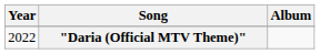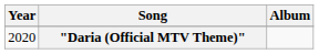 <table class="wikitable plainrowheaders" style="text-align:center;">
 <tr>
 <th>Year</th>
 <th style="width:16em;">Song</th>
 <th>Album</th>
 </tr>
 <tr style="font-size:smaller;">
 </tr>
 <tr>
-<td>2022</td>
+<td>2020</td>
 <th scope="row">"Daria (Official MTV Theme)"</th>
 <td></td>
 </tr>
 </table>
